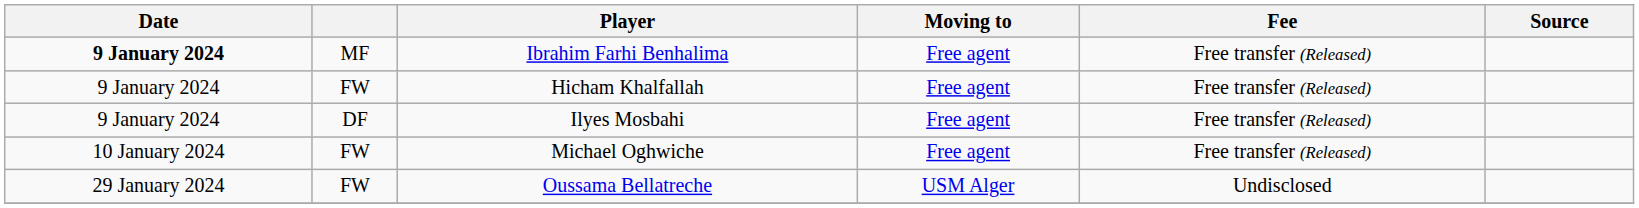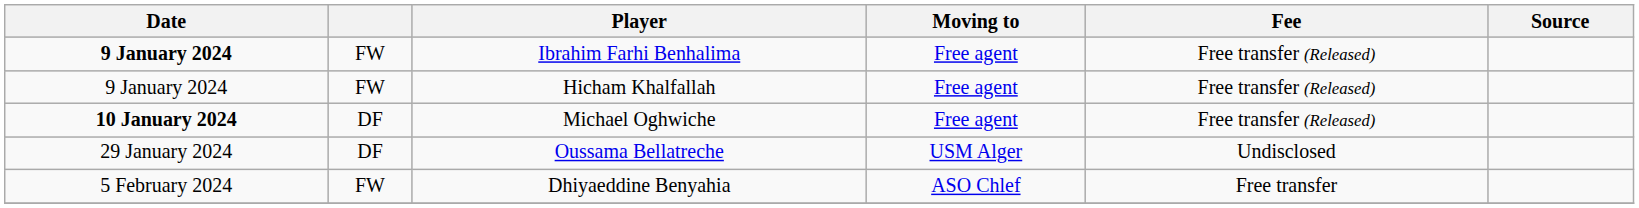 <table class="wikitable sortable" style="width:70%; text-align:center; font-size:85%; text-align:centre;">
 <tr>
 <th>Date</th>
 <th></th>
 <th>Player</th>
 <th>Moving to</th>
 <th>Fee</th>
 <th>Source</th>
 </tr>
 <tr>
 <td><strong>9 January 2024</strong></td>
-<td>MF</td>
+<td>FW</td>
 <td> <a href='#'>Ibrahim Farhi Benhalima</a></td>
 <td><a href='#'>Free agent</a></td>
 <td>Free transfer <small><em>(Released)</em></small></td>
 <td></td>
 </tr>
 <tr>
 <td>9 January 2024</td>
 <td>FW</td>
 <td> Hicham Khalfallah</td>
 <td><a href='#'>Free agent</a></td>
 <td>Free transfer <small><em>(Released)</em></small></td>
 <td></td>
 </tr>
 <tr>
-<td>9 January 2024</td>
+<td><strong>10 January 2024</strong></td>
 <td>DF</td>
-<td> Ilyes Mosbahi</td>
-<td><a href='#'>Free agent</a></td>
-<td>Free transfer <small><em>(Released)</em></small></td>
-<td></td>
-</tr>
-<tr>
-<td>10 January 2024</td>
-<td>FW</td>
 <td> Michael Oghwiche</td>
 <td><a href='#'>Free agent</a></td>
 <td>Free transfer <small><em>(Released)</em></small></td>
 <td></td>
 </tr>
 <tr>
 <td>29 January 2024</td>
-<td>FW</td>
+<td>DF</td>
 <td> <a href='#'>Oussama Bellatreche</a></td>
 <td><a href='#'>USM Alger</a></td>
 <td>Undisclosed</td>
 <td></td>
 </tr>
 <tr>
+<td>5 February 2024</td>
+<td>FW</td>
+<td> Dhiyaeddine Benyahia</td>
+<td><a href='#'>ASO Chlef</a></td>
+<td>Free transfer</td>
+<td></td>
+</tr>
+<tr>
 </tr>
 </table>
